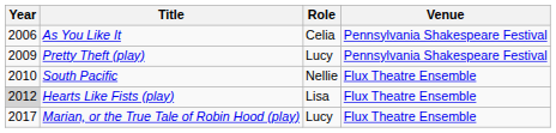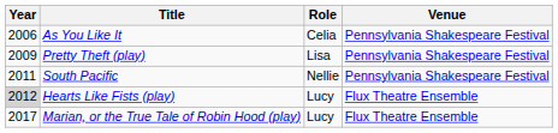 <table class="wikitable">
 <tr>
 <th>Year</th>
 <th>Title</th>
 <th>Role</th>
 <th>Venue</th>
 </tr>
 <tr>
 <td>2006</td>
 <td><em><a href='#'>As You Like It</a></em></td>
 <td>Celia</td>
 <td><a href='#'>Pennsylvania Shakespeare Festival</a></td>
 </tr>
 <tr>
 <td>2009</td>
 <td><em><a href='#'>Pretty Theft (play)</a></em></td>
-<td>Lucy</td>
+<td>Lisa</td>
 <td><a href='#'>Pennsylvania Shakespeare Festival</a></td>
 </tr>
 <tr>
-<td>2010</td>
+<td>2011</td>
 <td><a href='#'><em>South Pacific</em></a></td>
 <td>Nellie</td>
-<td><a href='#'>Flux Theatre Ensemble</a></td>
+<td><a href='#'>Pennsylvania Shakespeare Festival</a></td>
 </tr>
 <tr>
 <td style="background: lightgrey;">2012</td>
 <td><em><a href='#'>Hearts Like Fists (play)</a></em></td>
-<td>Lisa</td>
+<td>Lucy</td>
 <td><a href='#'>Flux Theatre Ensemble</a></td>
 </tr>
 <tr>
 <td>2017</td>
 <td><em><a href='#'>Marian, or the True Tale of Robin Hood (play)</a></em></td>
 <td>Lucy</td>
 <td rowspan="2"><a href='#'>Flux Theatre Ensemble</a></td>
 </tr>
 </table>
